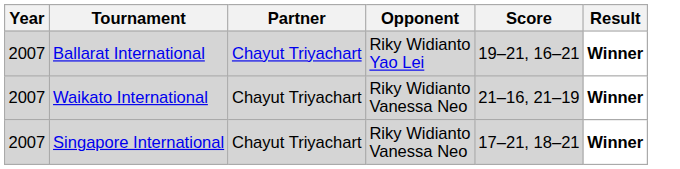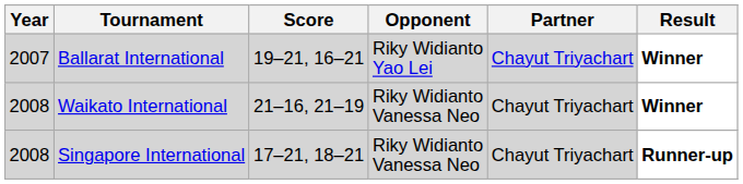 <table class="sortable wikitable" style="font-size: 90%;">
 <tr>
 <th>Year</th>
 <th>Tournament</th>
+<th>Score</th>
+<th>Opponent</th>
 <th>Partner</th>
-<th>Opponent</th>
-<th>Score</th>
 <th>Result</th>
 </tr>
 <tr style="background:#D5D5D5">
 <td align="center">2007</td>
 <td align="left"><a href='#'>Ballarat International</a></td>
+<td align="left">19–21, 16–21</td>
+<td align="left"> Riky Widianto<br> <a href='#'>Yao Lei</a></td>
 <td align="left"> <a href='#'>Chayut Triyachart</a></td>
-<td align="left"> Riky Widianto<br> <a href='#'>Yao Lei</a></td>
-<td align="left">19–21, 16–21</td>
 <td style="text-align:left; background:white"> <strong>Winner</strong></td>
 </tr>
 <tr style="background:#D5D5D5">
-<td align="center">2007</td>
+<td align="center">2008</td>
 <td align="left"><a href='#'>Waikato International</a></td>
+<td align="left">21–16, 21–19</td>
+<td align="left"> Riky Widianto<br> Vanessa Neo</td>
 <td align="left"> Chayut Triyachart</td>
-<td align="left"> Riky Widianto<br> Vanessa Neo</td>
-<td align="left">21–16, 21–19</td>
 <td style="text-align:left; background:white"> <strong>Winner</strong></td>
 </tr>
 <tr style="background:#D5D5D5">
-<td align="center">2007</td>
+<td align="center">2008</td>
 <td align="left"><a href='#'>Singapore International</a></td>
+<td align="left">17–21, 18–21</td>
+<td align="left"> Riky Widianto<br> Vanessa Neo</td>
 <td align="left"> Chayut Triyachart</td>
-<td align="left"> Riky Widianto<br> Vanessa Neo</td>
-<td align="left">17–21, 18–21</td>
-<td style="text-align:left; background:white"> <strong>Winner</strong></td>
+<td style="text-align:left; background:white"> <strong>Runner-up</strong></td>
 </tr>
 </table>
